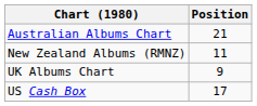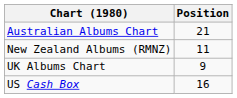 <table class="wikitable">
 <tr>
 <th align="center">Chart (1980)</th>
 <th align="center">Position</th>
 </tr>
 <tr>
 <td align="left"><a href='#'>Australian Albums Chart</a></td>
 <td style="text-align:center;">21</td>
 </tr>
 <tr>
 <td>New Zealand Albums (RMNZ)</td>
 <td style="text-align:center;">11</td>
 </tr>
 <tr>
 <td align="left">UK Albums Chart</td>
 <td style="text-align:center;">9</td>
 </tr>
 <tr>
 <td>US <a href='#'><em>Cash Box</em></a></td>
-<td align="center">17</td>
+<td align="center">16</td>
 </tr>
 </table>
